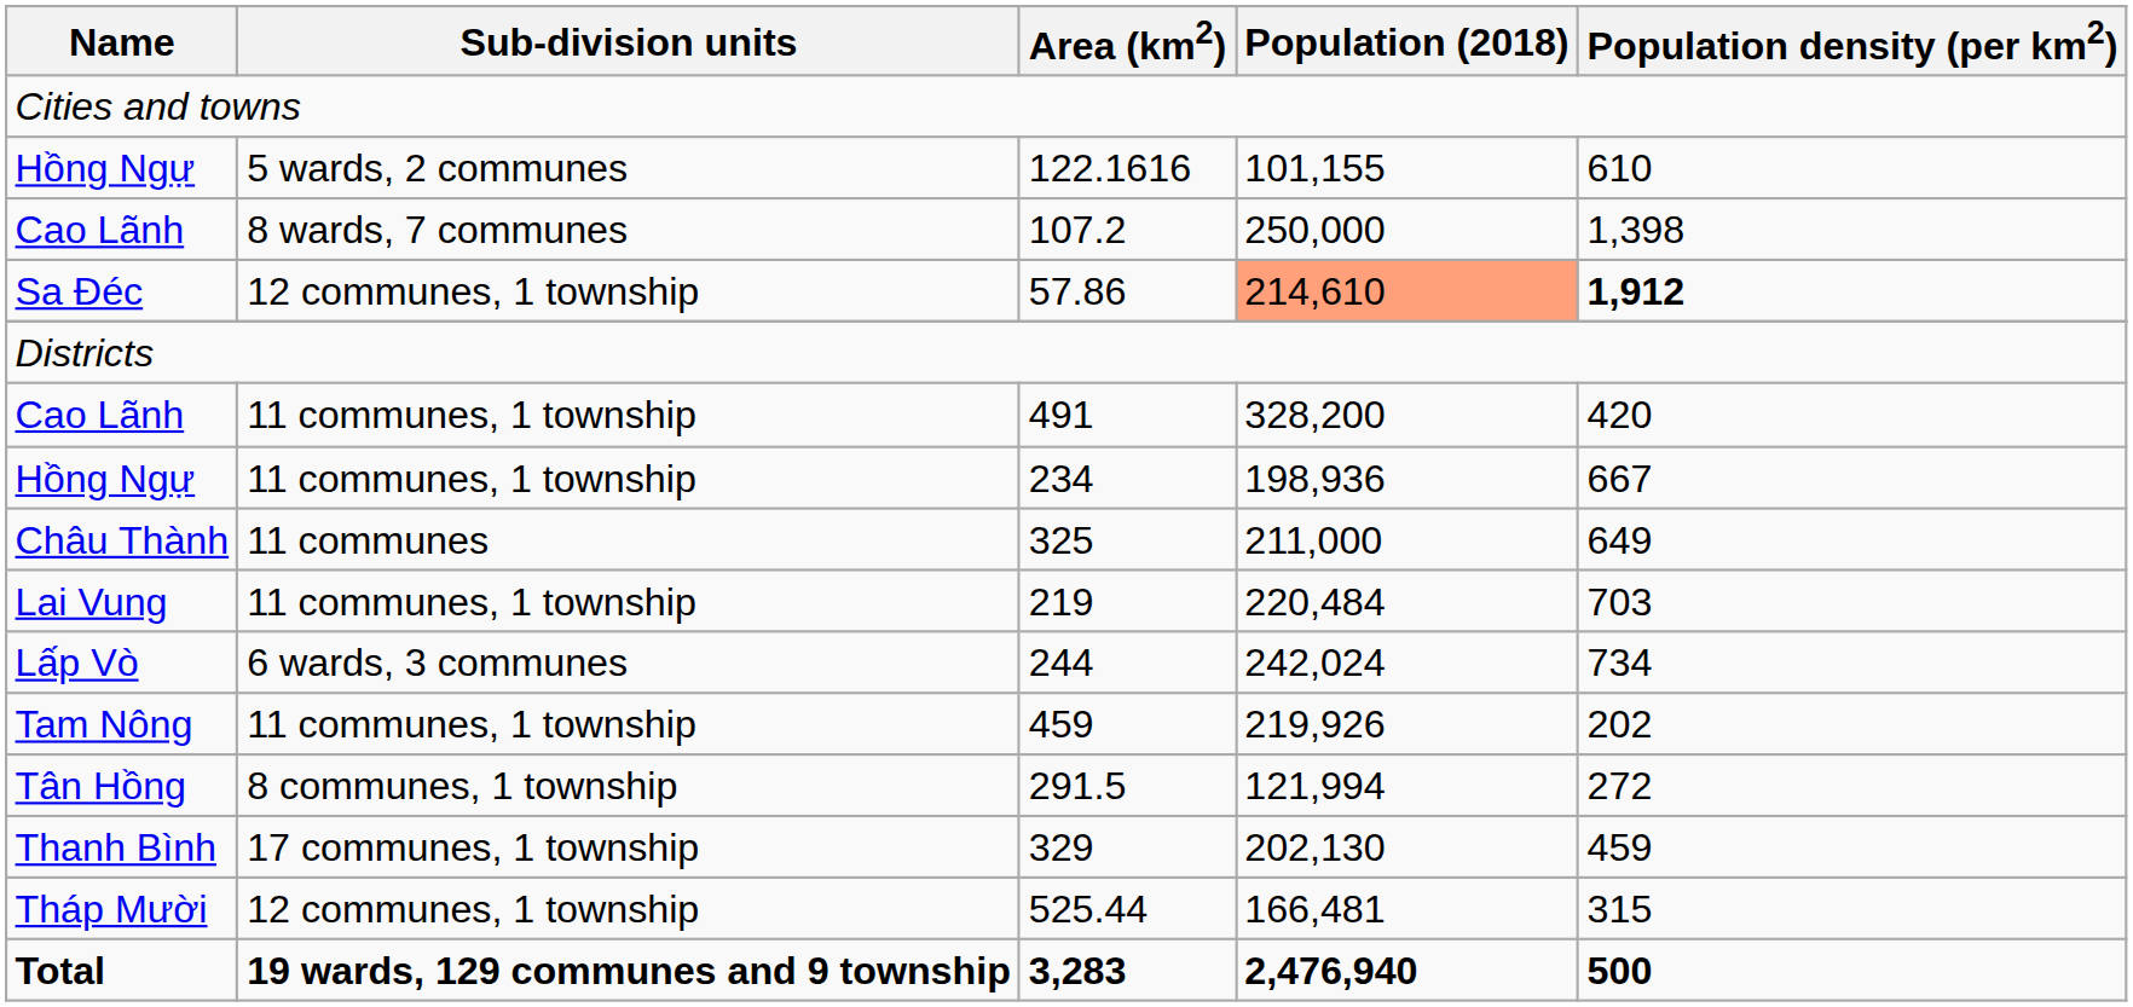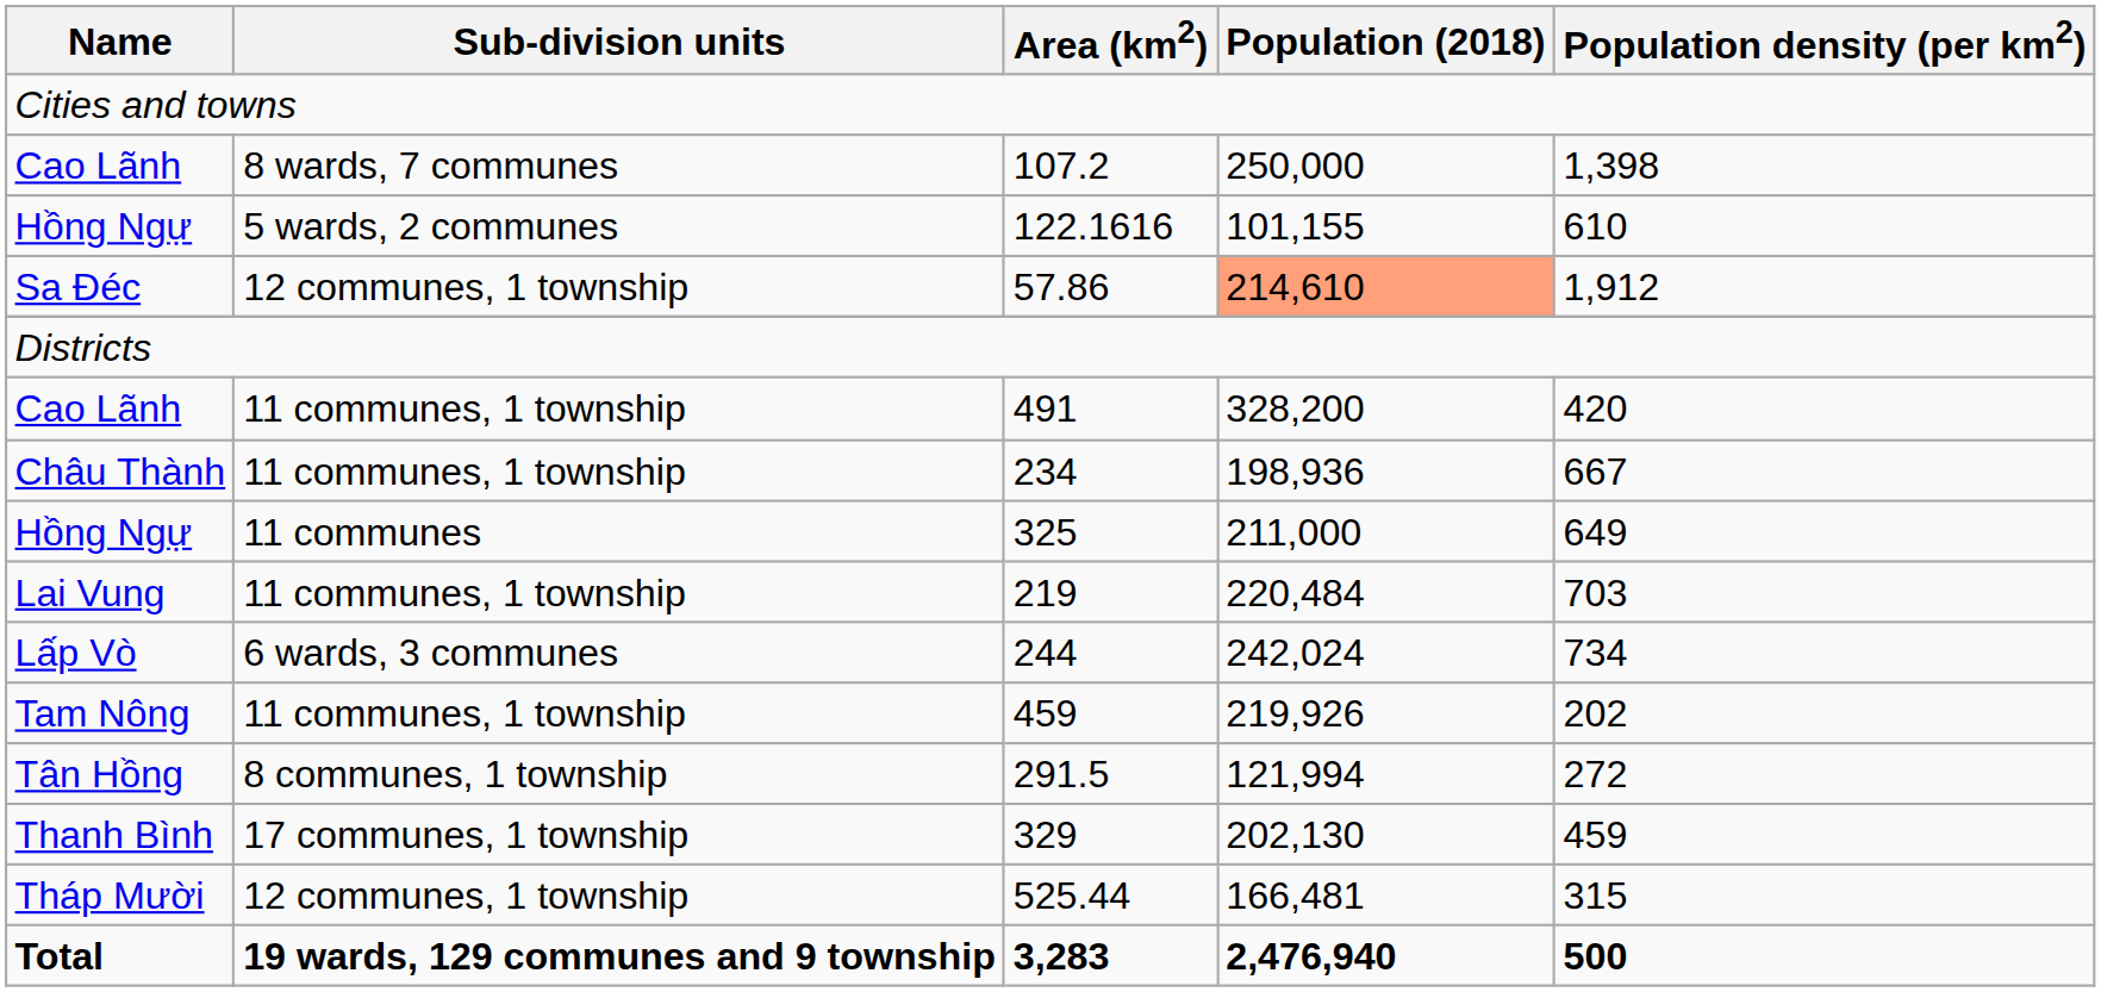 <table class="wikitable" style="font-size: 95%;">
 <tr>
 <th>Name</th>
 <th>Sub-division units</th>
 <th>Area (km<sup>2</sup>)</th>
 <th>Population (2018)</th>
 <th>Population density (per km<sup>2</sup>)</th>
 </tr>
 <tr>
 <td colspan=5><em>Cities and towns</em></td>
 </tr>
 <tr>
+<td><a href='#'>Cao Lãnh</a></td>
+<td>8 wards, 7 communes</td>
+<td>107.2</td>
+<td>250,000</td>
+<td>1,398</td>
+</tr>
+<tr>
 <td><a href='#'>Hồng Ngự</a></td>
 <td>5 wards, 2 communes</td>
 <td>122.1616</td>
 <td>101,155</td>
 <td>610</td>
 </tr>
 <tr>
-<td><a href='#'>Cao Lãnh</a></td>
-<td>8 wards, 7 communes</td>
-<td>107.2</td>
-<td>250,000</td>
-<td>1,398</td>
-</tr>
-<tr>
 <td><a href='#'>Sa Đéc</a></td>
 <td>12 communes, 1 township</td>
 <td>57.86</td>
 <td style="background: lightsalmon;">214,610</td>
-<td><strong>1,912</strong></td>
+<td>1,912</td>
 </tr>
 <tr>
 </tr>
 <tr>
 <td colspan=5><em>Districts</em></td>
 </tr>
 <tr>
 <td><a href='#'>Cao Lãnh</a></td>
 <td>11 communes, 1 township</td>
 <td>491</td>
 <td>328,200</td>
 <td>420</td>
 </tr>
 <tr>
-<td><a href='#'>Hồng Ngự</a></td>
+<td><a href='#'>Châu Thành</a></td>
 <td>11 communes, 1 township</td>
 <td>234</td>
 <td>198,936</td>
 <td>667</td>
 </tr>
 <tr>
-<td><a href='#'>Châu Thành</a></td>
+<td><a href='#'>Hồng Ngự</a></td>
 <td>11 communes</td>
 <td>325</td>
 <td>211,000</td>
 <td>649</td>
 </tr>
 <tr>
 <td><a href='#'>Lai Vung</a></td>
 <td>11 communes, 1 township</td>
 <td>219</td>
 <td>220,484</td>
 <td>703</td>
 </tr>
 <tr>
 <td><a href='#'>Lấp Vò</a></td>
 <td>6 wards, 3 communes</td>
 <td>244</td>
 <td>242,024</td>
 <td>734</td>
 </tr>
 <tr>
 <td><a href='#'>Tam Nông</a></td>
 <td>11 communes, 1 township</td>
 <td>459</td>
 <td>219,926</td>
 <td>202</td>
 </tr>
 <tr>
 <td><a href='#'>Tân Hồng</a></td>
 <td>8 communes, 1 township</td>
 <td>291.5</td>
 <td>121,994</td>
 <td>272</td>
 </tr>
 <tr>
 <td><a href='#'>Thanh Bình</a></td>
 <td>17 communes, 1 township</td>
 <td>329</td>
 <td>202,130</td>
 <td>459</td>
 </tr>
 <tr>
 <td><a href='#'>Tháp Mười</a></td>
 <td>12 communes, 1 township</td>
 <td>525.44</td>
 <td>166,481</td>
 <td>315</td>
 </tr>
 <tr>
 <td><strong>Total</strong></td>
 <td><strong>19 wards, 129 communes and 9 township</strong></td>
 <td><strong>3,283</strong></td>
 <td><strong>2,476,940</strong><br></td>
 <td><strong>500</strong></td>
 </tr>
 </table>
